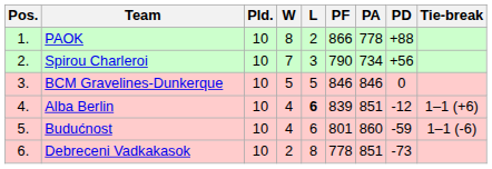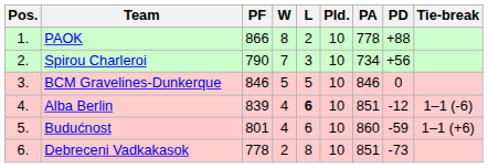 <table class="wikitable" style="text-align:center">
 <tr>
 <th width=15>Pos.</th>
 <th width=220>Team</th>
-<th width=20>Pld.</th>
+<th width=20>PF</th>
 <th width=20>W</th>
 <th width=20>L</th>
-<th width=20>PF</th>
+<th width=20>Pld.</th>
 <th width=20>PA</th>
 <th width=20>PD</th>
 <th>Tie-break</th>
 </tr>
 <tr style="background: #ccffcc;">
 <td>1.</td>
 <td align=left> <a href='#'>PAOK</a></td>
-<td>10</td>
+<td>866</td>
 <td>8</td>
 <td>2</td>
-<td>866</td>
+<td>10</td>
 <td>778</td>
 <td>+88</td>
 <td></td>
 </tr>
 <tr style="background: #ccffcc;">
 <td>2.</td>
 <td align=left> <a href='#'>Spirou Charleroi</a></td>
-<td>10</td>
+<td>790</td>
 <td>7</td>
 <td>3</td>
-<td>790</td>
+<td>10</td>
 <td>734</td>
 <td>+56</td>
 <td></td>
 </tr>
 <tr style="background: #ffcccc;">
 <td>3.</td>
 <td align=left> <a href='#'>BCM Gravelines-Dunkerque</a></td>
-<td>10</td>
+<td>846</td>
 <td>5</td>
 <td>5</td>
-<td>846</td>
+<td>10</td>
 <td>846</td>
 <td>0</td>
 <td></td>
 </tr>
 <tr style="background: #ffcccc;">
 <td>4.</td>
 <td align=left> <a href='#'>Alba Berlin</a></td>
-<td>10</td>
+<td>839</td>
 <td>4</td>
 <td><strong>6</strong></td>
-<td>839</td>
+<td>10</td>
 <td>851</td>
 <td>-12</td>
-<td>1–1 (+6)</td>
+<td>1–1 (-6)</td>
 </tr>
 <tr style="background: #ffcccc;">
 <td>5.</td>
 <td align=left> <a href='#'>Budućnost</a></td>
-<td>10</td>
+<td>801</td>
 <td>4</td>
 <td>6</td>
-<td>801</td>
+<td>10</td>
 <td>860</td>
 <td>-59</td>
-<td>1–1 (-6)</td>
+<td>1–1 (+6)</td>
 </tr>
 <tr style="background: #ffcccc;">
 <td>6.</td>
 <td align=left> <a href='#'>Debreceni Vadkakasok</a></td>
-<td>10</td>
+<td>778</td>
 <td>2</td>
 <td>8</td>
-<td>778</td>
+<td>10</td>
 <td>851</td>
 <td>-73</td>
 <td></td>
 </tr>
 </table>
